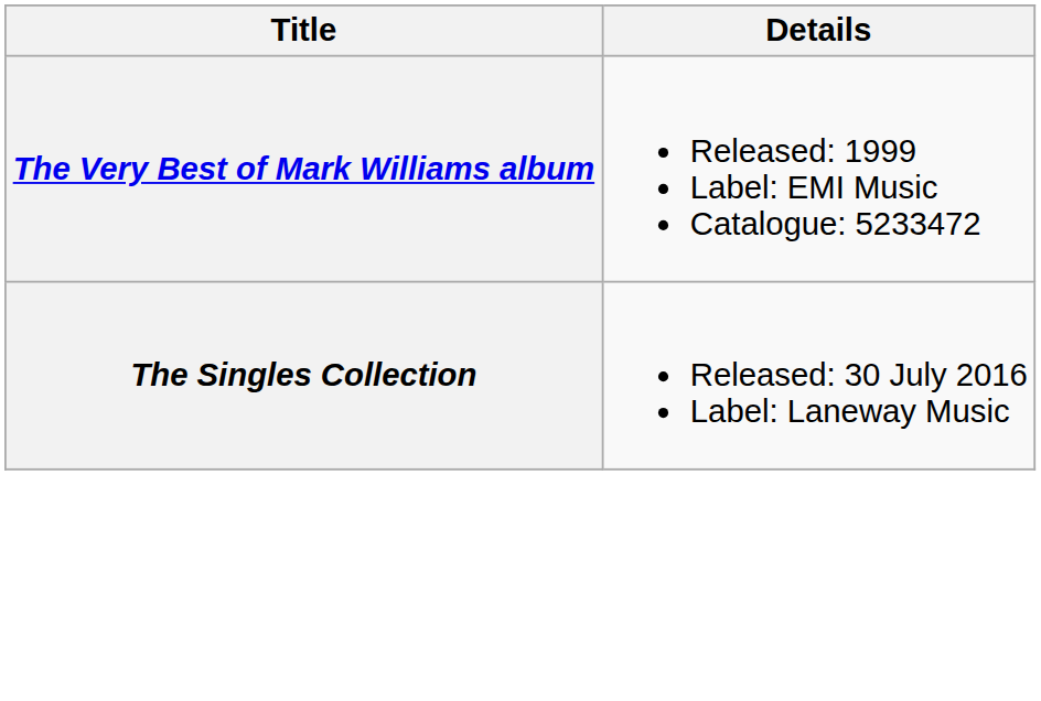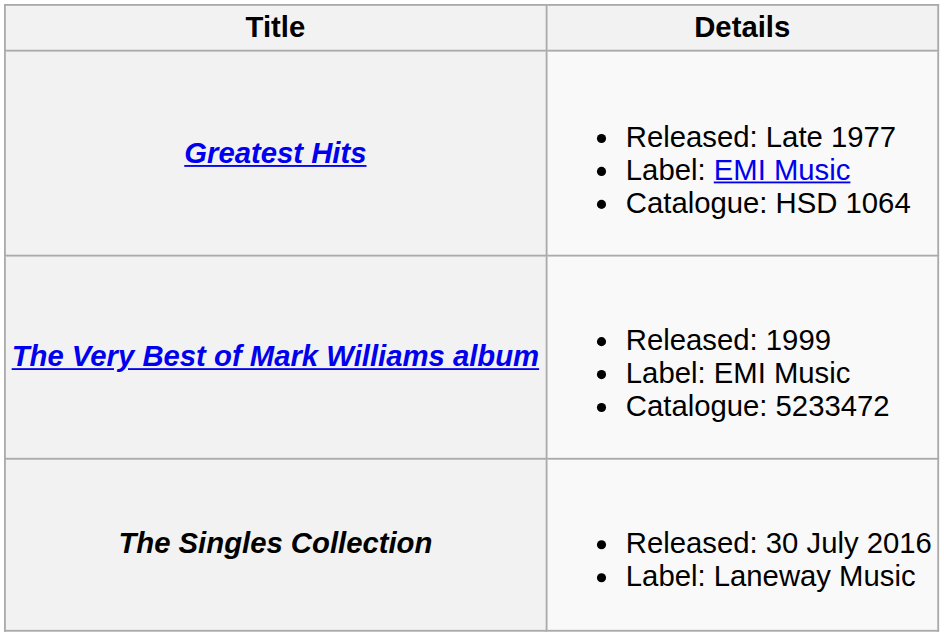 <table class="wikitable plainrowheaders">
 <tr>
 <th scope="col">Title</th>
 <th scope="col">Details</th>
+</tr>
+<tr>
+<th scope="row"><em><a href='#'>Greatest Hits</a></em></th>
+<td><br><ul><li>Released: Late 1977</li><li>Label: <a href='#'>EMI Music</a></li><li>Catalogue: HSD 1064</li></ul></td>
 </tr>
 <tr>
 <th scope="row"><em><a href='#'>The Very Best of Mark Williams album</a></em></th>
 <td><br><ul><li>Released: 1999</li><li>Label: EMI Music</li><li>Catalogue: 5233472</li></ul></td>
 </tr>
 <tr>
 <th scope="row"><em>The Singles Collection</em></th>
 <td><br><ul><li>Released: 30 July 2016</li><li>Label: Laneway Music</li></ul></td>
 </tr>
 </table>
